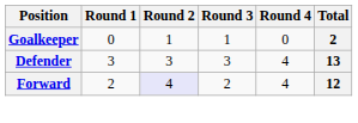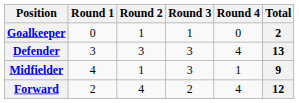 <table class="wikitable sortable" style="text-align:center">
 <tr>
 <th>Position</th>
 <th>Round 1</th>
 <th>Round 2</th>
 <th>Round 3</th>
 <th>Round 4</th>
 <th>Total</th>
 </tr>
 <tr>
 <th><a href='#'>Goalkeeper</a></th>
 <td>0</td>
 <td>1</td>
 <td>1</td>
 <td>0</td>
 <td style="background:#f2f2f2;text-align:center"><strong>2</strong></td>
 </tr>
 <tr>
 <th><a href='#'>Defender</a></th>
 <td>3</td>
 <td>3</td>
 <td>3</td>
 <td>4</td>
 <td style="background:#f2f2f2;text-align:center"><strong>13</strong></td>
 </tr>
 <tr>
+<th><a href='#'>Midfielder</a></th>
+<td>4</td>
+<td>1</td>
+<td>3</td>
+<td>1</td>
+<td style="background:#f2f2f2;text-align:center"><strong>9</strong></td>
+</tr>
+<tr>
 <th><a href='#'>Forward</a></th>
 <td>2</td>
-<td style="background: lavender;">4</td>
+<td>4</td>
 <td>2</td>
 <td>4</td>
 <td style="background:#f2f2f2;text-align:center"><strong>12</strong></td>
 </tr>
 </table>
